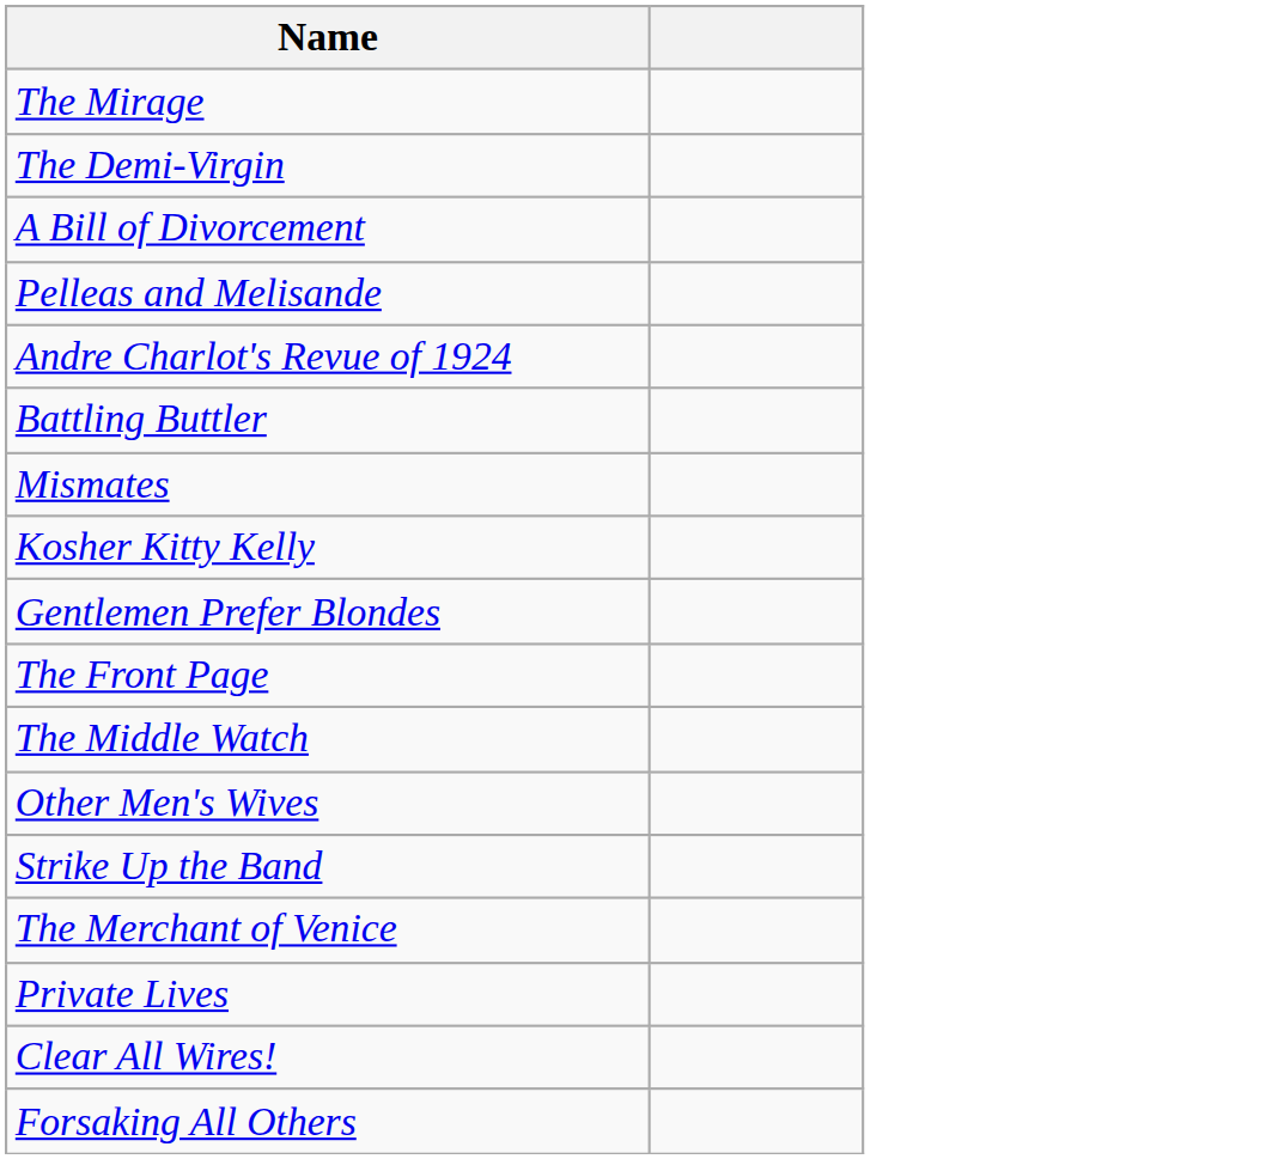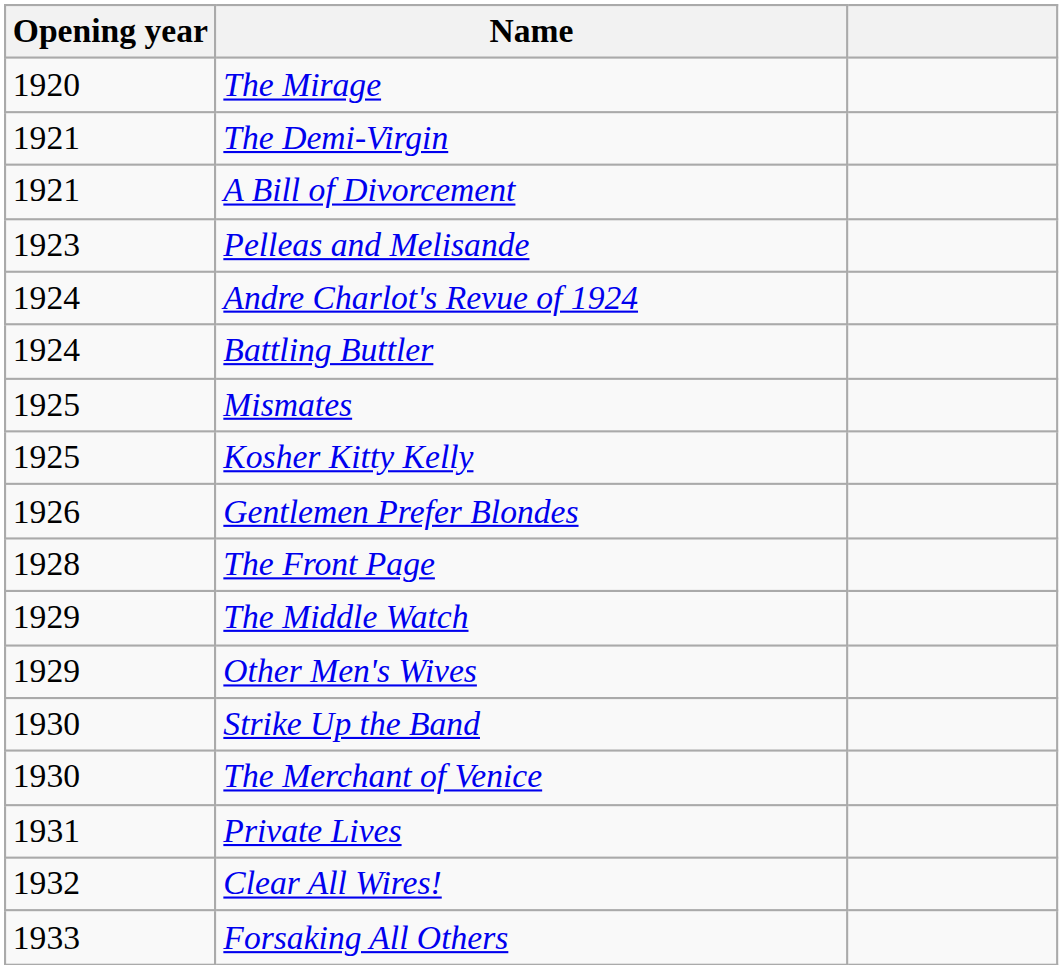 <table class="wikitable sortable collapsible">
 <tr>
+<th width=20% scope="col">Opening year</th>
 <th width=60% scope="col">Name</th>
 <th width=20% scope="col" class="unsortable"></th>
 </tr>
 <tr>
+<td>1920</td>
 <td><em><a href='#'>The Mirage</a></em></td>
 <td></td>
 </tr>
 <tr>
+<td>1921</td>
 <td><em><a href='#'>The Demi-Virgin</a></em></td>
 <td></td>
 </tr>
 <tr>
+<td>1921</td>
 <td><em><a href='#'>A Bill of Divorcement</a></em></td>
 <td></td>
 </tr>
 <tr>
+<td>1923</td>
 <td><em><a href='#'>Pelleas and Melisande</a></em></td>
 <td></td>
 </tr>
 <tr>
+<td>1924</td>
 <td><em><a href='#'>Andre Charlot's Revue of 1924</a></em></td>
 <td></td>
 </tr>
 <tr>
+<td>1924</td>
 <td><em><a href='#'>Battling Buttler</a></em></td>
 <td></td>
 </tr>
 <tr>
+<td>1925</td>
 <td><em><a href='#'>Mismates</a></em></td>
 <td></td>
 </tr>
 <tr>
+<td>1925</td>
 <td><em><a href='#'>Kosher Kitty Kelly</a></em></td>
 <td></td>
 </tr>
 <tr>
+<td>1926</td>
 <td><em><a href='#'>Gentlemen Prefer Blondes</a></em></td>
 <td></td>
 </tr>
 <tr>
+<td>1928</td>
 <td><em><a href='#'>The Front Page</a></em></td>
 <td></td>
 </tr>
 <tr>
+<td>1929</td>
 <td><em><a href='#'>The Middle Watch</a></em></td>
 <td></td>
 </tr>
 <tr>
+<td>1929</td>
 <td><em><a href='#'>Other Men's Wives</a></em></td>
 <td></td>
 </tr>
 <tr>
+<td>1930</td>
 <td><em><a href='#'>Strike Up the Band</a></em></td>
 <td></td>
 </tr>
 <tr>
+<td>1930</td>
 <td><em><a href='#'>The Merchant of Venice</a></em></td>
 <td></td>
 </tr>
 <tr>
+<td>1931</td>
 <td><em><a href='#'>Private Lives</a></em></td>
 <td></td>
 </tr>
 <tr>
+<td>1932</td>
 <td><em><a href='#'>Clear All Wires!</a></em></td>
 <td></td>
 </tr>
 <tr>
+<td>1933</td>
 <td><em><a href='#'>Forsaking All Others</a></em></td>
 <td></td>
 </tr>
 </table>
